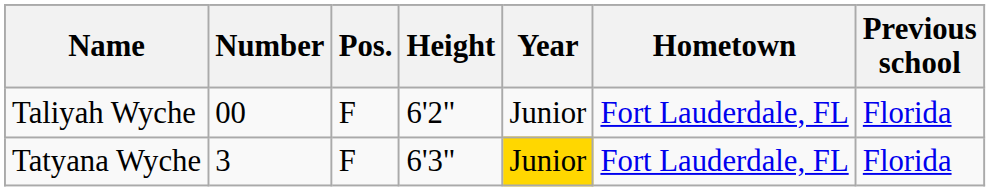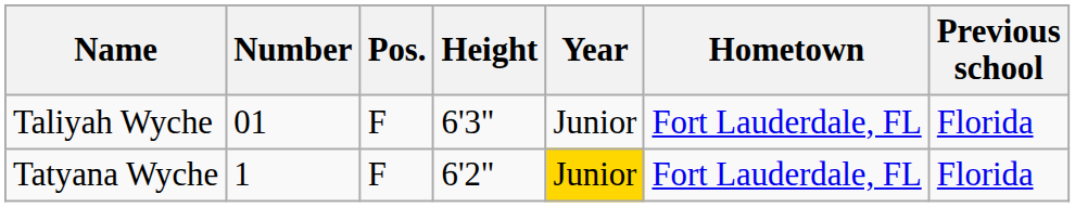 <table class="wikitable sortable" border="1">
 <tr>
 <th>Name</th>
 <th>Number</th>
 <th>Pos.</th>
 <th>Height</th>
 <th>Year</th>
 <th>Hometown</th>
 <th class="unsortable">Previous<br>school</th>
 </tr>
 <tr>
 <td>Taliyah Wyche</td>
-<td>00</td>
+<td>01</td>
 <td>F</td>
-<td>6'2"</td>
+<td>6'3"</td>
 <td>Junior</td>
 <td><a href='#'>Fort Lauderdale, FL</a></td>
 <td><a href='#'>Florida</a></td>
 </tr>
 <tr>
 <td>Tatyana Wyche</td>
-<td>3</td>
+<td>1</td>
 <td>F</td>
-<td>6'3"</td>
+<td>6'2"</td>
 <td style="background: gold;">Junior</td>
 <td><a href='#'>Fort Lauderdale, FL</a></td>
 <td><a href='#'>Florida</a></td>
 </tr>
 </table>
